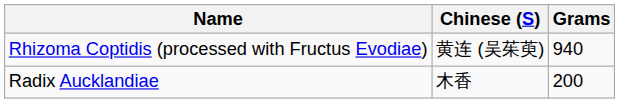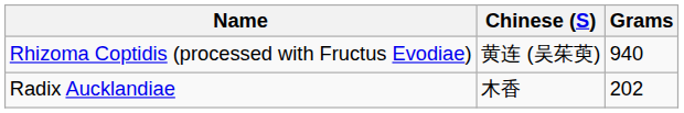 <table class="wikitable sortable">
 <tr>
 <th>Name</th>
 <th>Chinese (<a href='#'>S</a>)</th>
 <th>Grams</th>
 </tr>
 <tr>
 <td><a href='#'>Rhizoma Coptidis</a> (processed with Fructus <a href='#'>Evodiae</a>)</td>
 <td>黄连 (吴茱萸)</td>
 <td>940</td>
 </tr>
 <tr>
 <td>Radix <a href='#'>Aucklandiae</a></td>
 <td>木香</td>
-<td>200</td>
+<td>202</td>
 </tr>
 </table>
